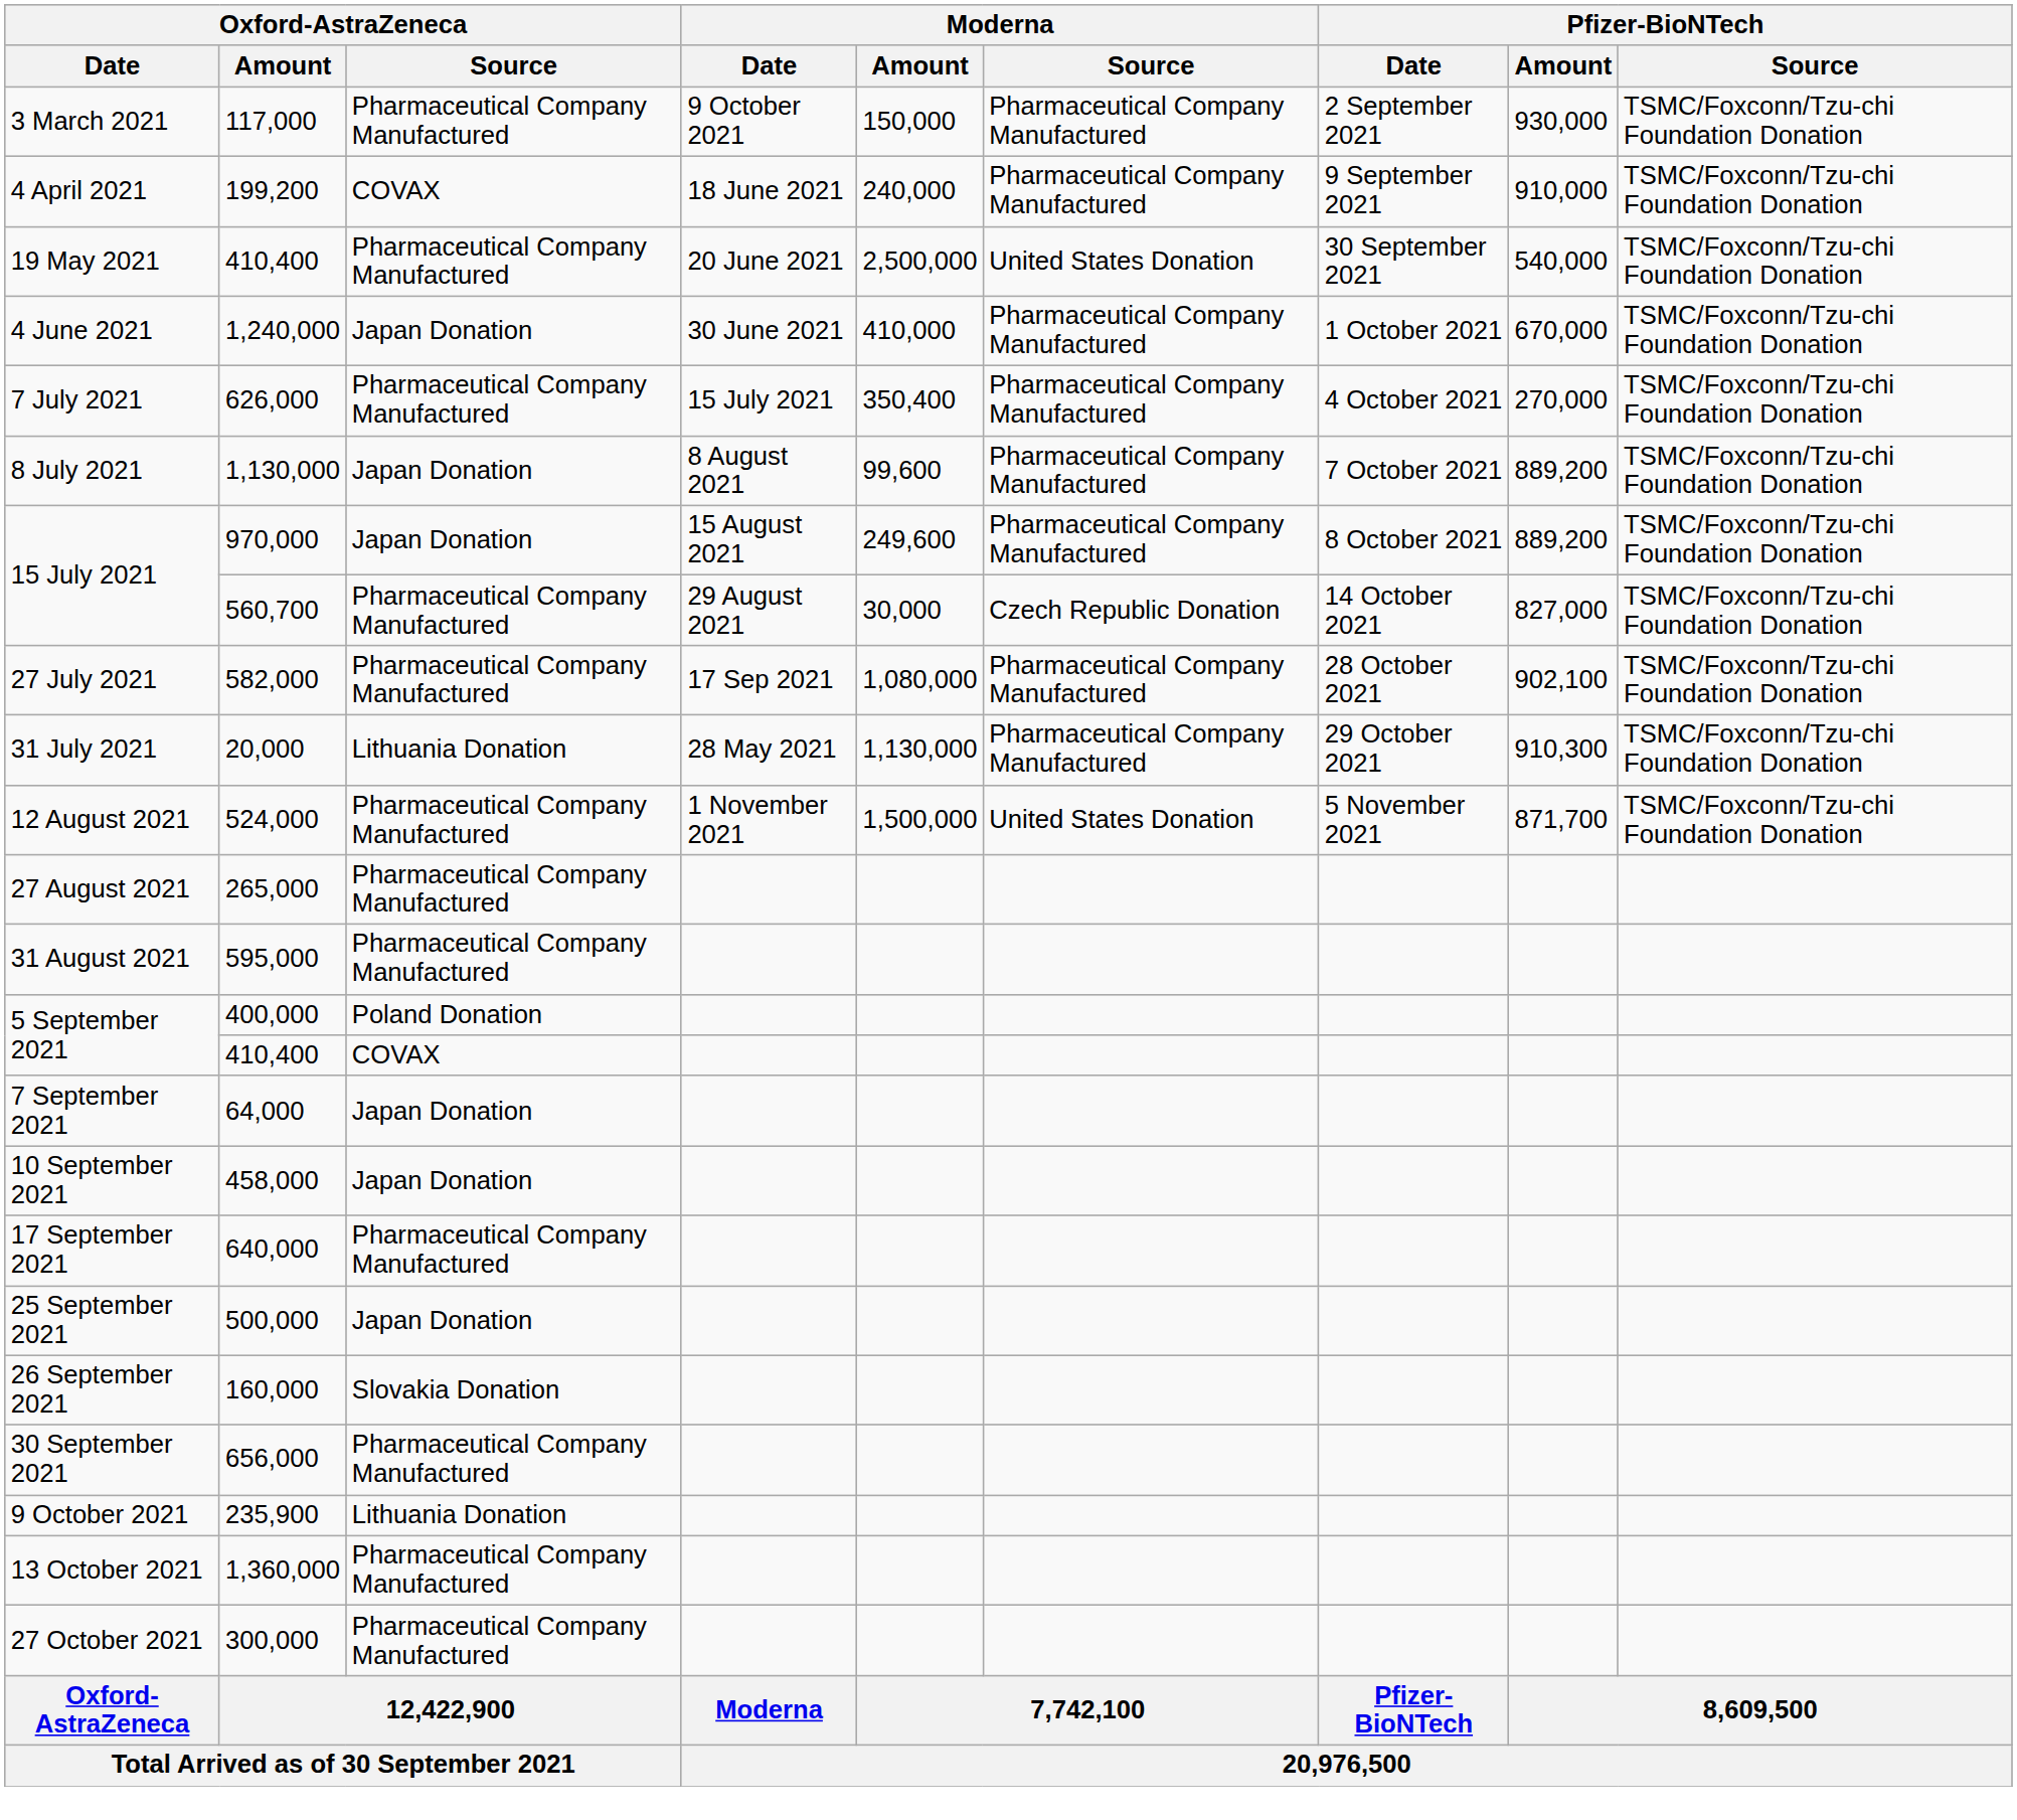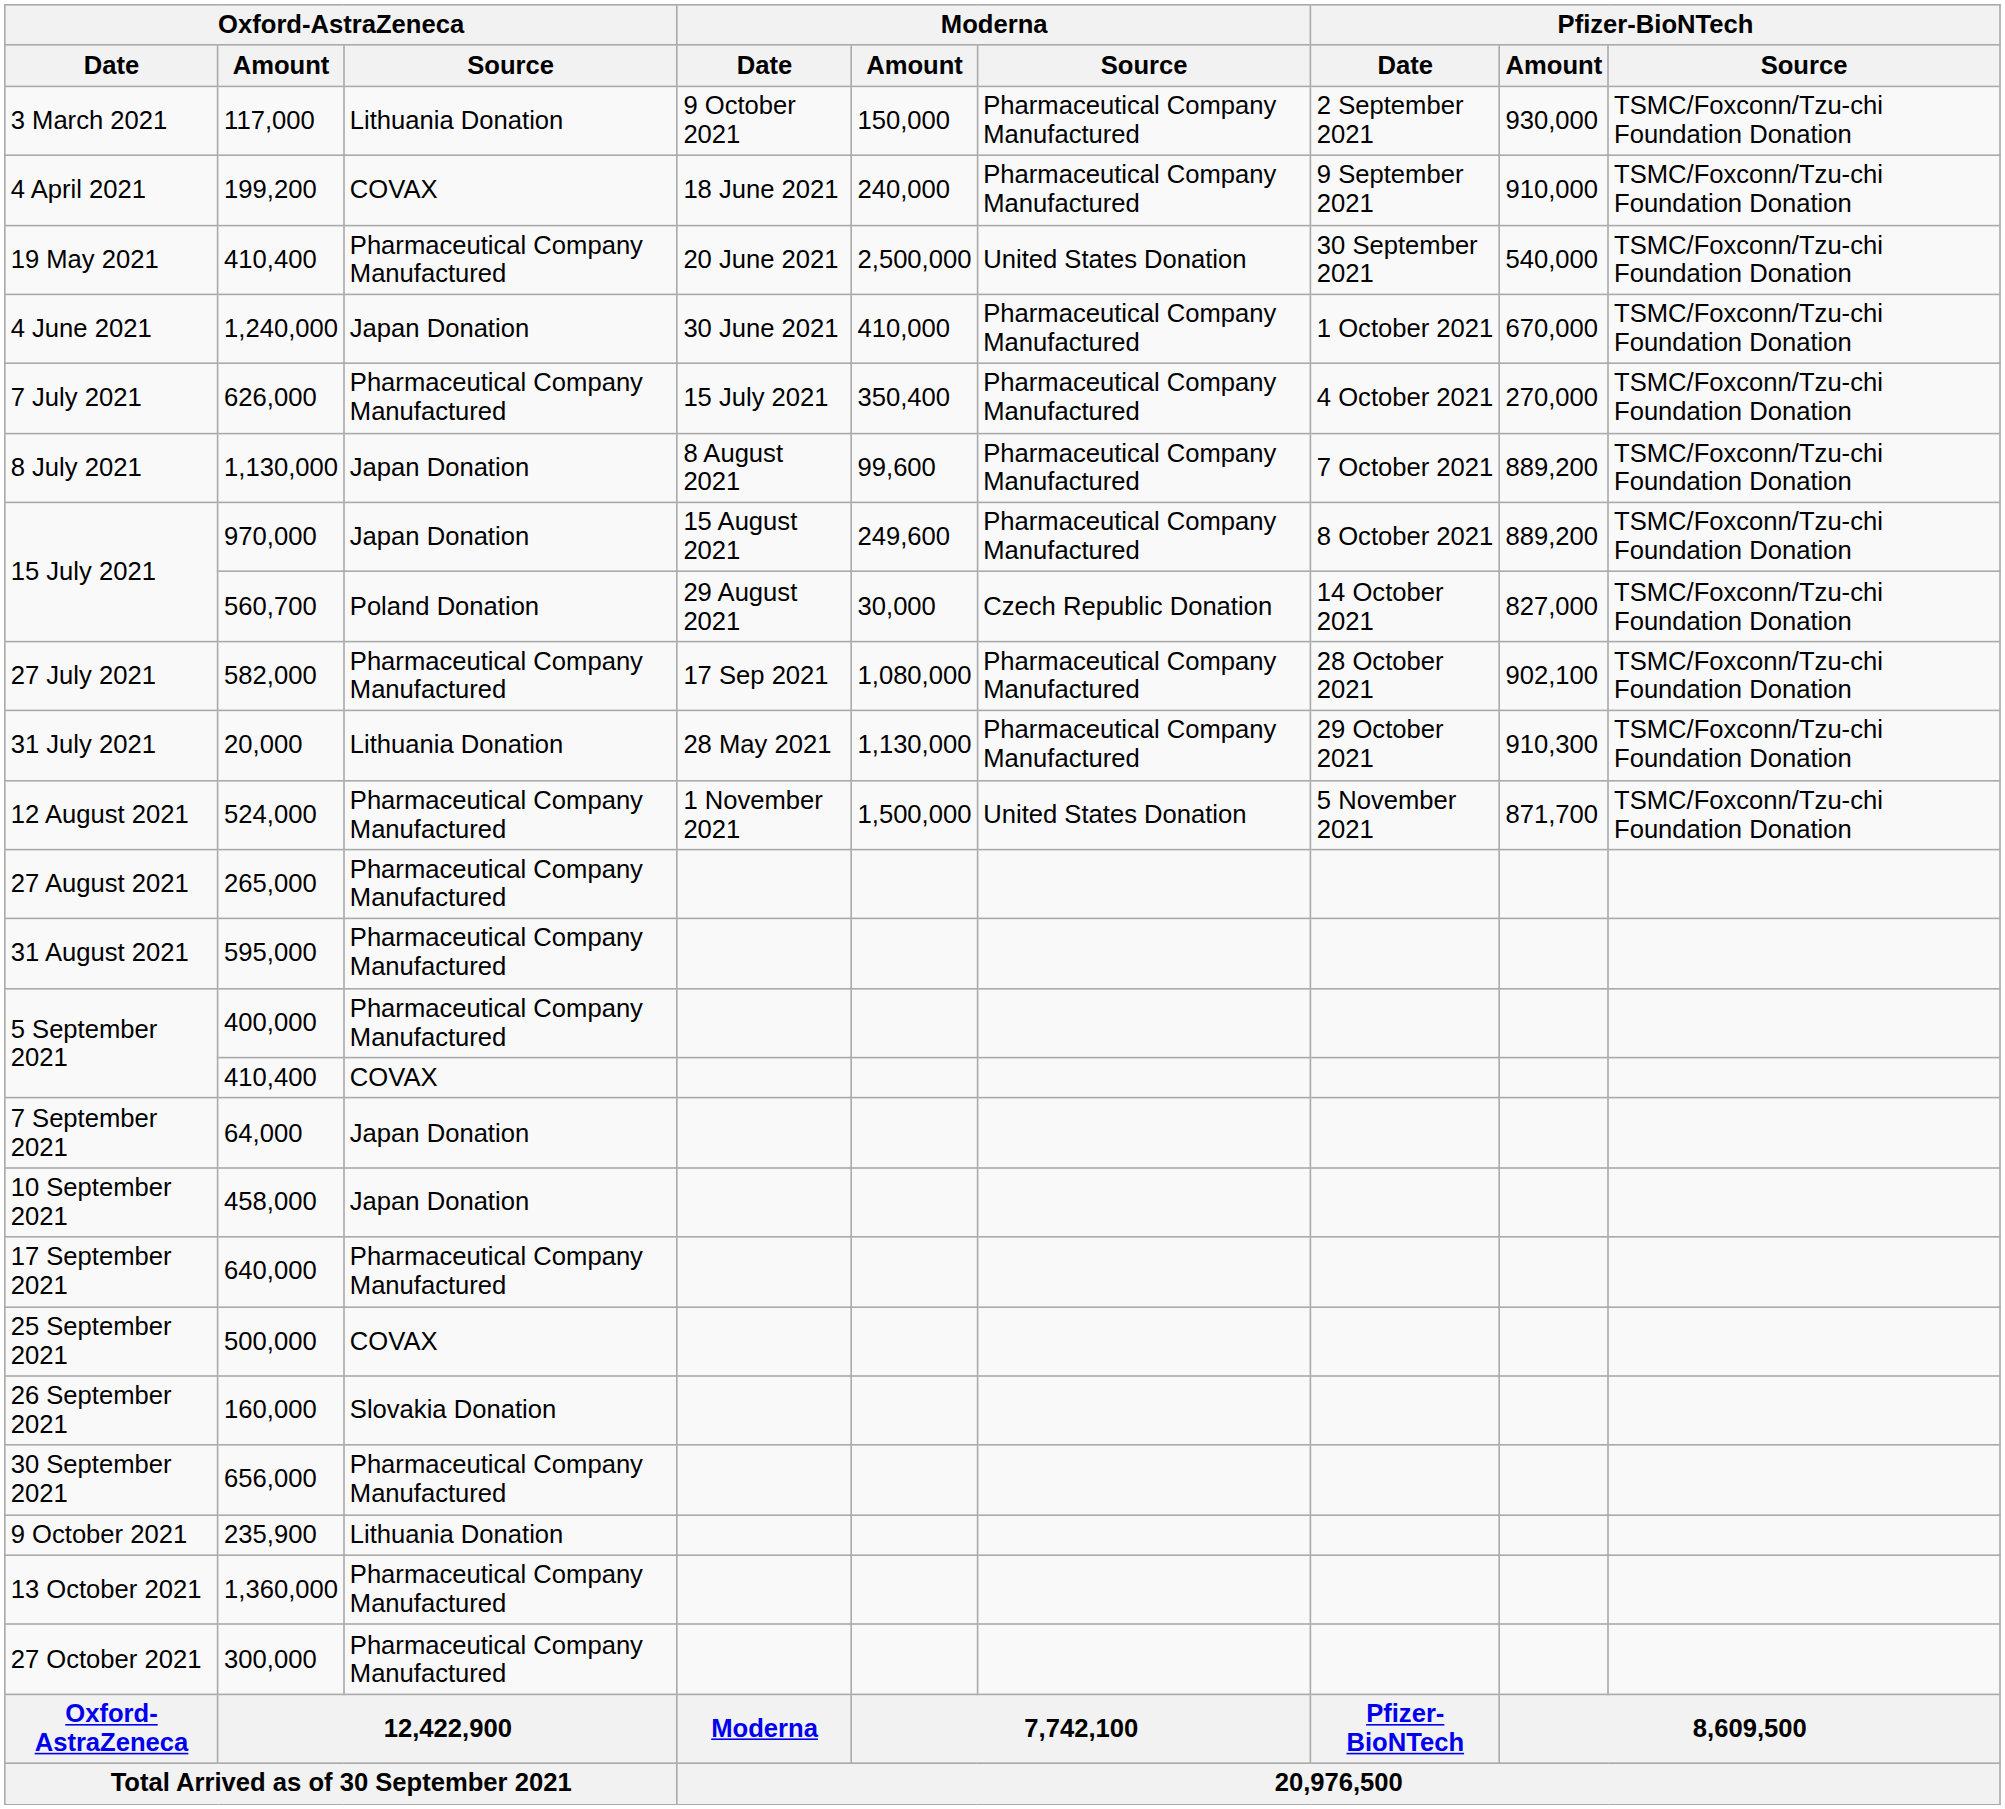 <table class="wikitable">
 <tr>
 <th colspan="3">Oxford-AstraZeneca</th>
 <th colspan="3">Moderna</th>
 <th colspan="3">Pfizer-BioNTech</th>
 </tr>
 <tr>
 <th>Date</th>
 <th>Amount</th>
 <th>Source</th>
 <th>Date</th>
 <th>Amount</th>
 <th>Source</th>
 <th>Date</th>
 <th>Amount</th>
 <th>Source</th>
 </tr>
 <tr>
 <td>3 March 2021</td>
 <td>117,000</td>
-<td>Pharmaceutical Company Manufactured</td>
+<td>Lithuania Donation</td>
 <td>9 October 2021</td>
 <td>150,000</td>
 <td>Pharmaceutical Company Manufactured</td>
 <td>2 September 2021</td>
 <td>930,000</td>
 <td>TSMC/Foxconn/Tzu-chi Foundation Donation</td>
 </tr>
 <tr>
 <td>4 April 2021</td>
 <td>199,200</td>
 <td>COVAX</td>
 <td>18 June 2021</td>
 <td>240,000</td>
 <td>Pharmaceutical Company Manufactured</td>
 <td>9 September 2021</td>
 <td>910,000</td>
 <td>TSMC/Foxconn/Tzu-chi Foundation Donation</td>
 </tr>
 <tr>
 <td>19 May 2021</td>
 <td>410,400</td>
 <td>Pharmaceutical Company Manufactured</td>
 <td>20 June 2021</td>
 <td>2,500,000</td>
 <td>United States Donation</td>
 <td>30 September 2021</td>
 <td>540,000</td>
 <td>TSMC/Foxconn/Tzu-chi Foundation Donation</td>
 </tr>
 <tr>
 <td>4 June 2021</td>
 <td>1,240,000</td>
 <td>Japan Donation</td>
 <td>30 June 2021</td>
 <td>410,000</td>
 <td>Pharmaceutical Company Manufactured</td>
 <td>1 October 2021</td>
 <td>670,000</td>
 <td>TSMC/Foxconn/Tzu-chi Foundation Donation</td>
 </tr>
 <tr>
 <td>7 July 2021</td>
 <td>626,000</td>
 <td>Pharmaceutical Company Manufactured</td>
 <td>15 July 2021</td>
 <td>350,400</td>
 <td>Pharmaceutical Company Manufactured</td>
 <td>4 October 2021</td>
 <td>270,000</td>
 <td>TSMC/Foxconn/Tzu-chi Foundation Donation</td>
 </tr>
 <tr>
 <td>8 July 2021</td>
 <td>1,130,000</td>
 <td>Japan Donation</td>
 <td>8 August 2021</td>
 <td>99,600</td>
 <td>Pharmaceutical Company Manufactured</td>
 <td>7 October 2021</td>
 <td>889,200</td>
 <td>TSMC/Foxconn/Tzu-chi Foundation Donation</td>
 </tr>
 <tr>
 <td rowspan="2">15 July 2021</td>
 <td>970,000</td>
 <td>Japan Donation</td>
 <td>15 August 2021</td>
 <td>249,600</td>
 <td>Pharmaceutical Company Manufactured</td>
 <td>8 October 2021</td>
 <td>889,200</td>
 <td>TSMC/Foxconn/Tzu-chi Foundation Donation</td>
 </tr>
 <tr>
 <td>560,700</td>
-<td>Pharmaceutical Company Manufactured</td>
+<td>Poland Donation</td>
 <td>29 August 2021</td>
 <td>30,000</td>
 <td>Czech Republic Donation</td>
 <td>14 October 2021</td>
 <td>827,000</td>
 <td>TSMC/Foxconn/Tzu-chi Foundation Donation</td>
 </tr>
 <tr>
 <td>27 July 2021</td>
 <td>582,000</td>
 <td>Pharmaceutical Company Manufactured</td>
 <td>17 Sep 2021</td>
 <td>1,080,000</td>
 <td>Pharmaceutical Company Manufactured</td>
 <td>28 October 2021</td>
 <td>902,100</td>
 <td>TSMC/Foxconn/Tzu-chi Foundation Donation</td>
 </tr>
 <tr>
 <td>31 July 2021</td>
 <td>20,000</td>
 <td>Lithuania Donation</td>
 <td>28 May 2021</td>
 <td>1,130,000</td>
 <td>Pharmaceutical Company Manufactured</td>
 <td>29 October 2021</td>
 <td>910,300</td>
 <td>TSMC/Foxconn/Tzu-chi Foundation Donation</td>
 </tr>
 <tr>
 <td>12 August 2021</td>
 <td>524,000</td>
 <td>Pharmaceutical Company Manufactured</td>
 <td>1 November 2021</td>
 <td>1,500,000</td>
 <td>United States Donation</td>
 <td>5 November 2021</td>
 <td>871,700</td>
 <td>TSMC/Foxconn/Tzu-chi Foundation Donation</td>
 </tr>
 <tr>
 <td>27 August 2021</td>
 <td>265,000</td>
 <td>Pharmaceutical Company Manufactured</td>
 <td></td>
 <td></td>
 <td></td>
 <td></td>
 <td></td>
 <td></td>
 </tr>
 <tr>
 <td>31 August 2021</td>
 <td>595,000</td>
 <td>Pharmaceutical Company Manufactured</td>
 <td></td>
 <td></td>
 <td></td>
 <td></td>
 <td></td>
 <td></td>
 </tr>
 <tr>
 <td rowspan="2">5 September 2021</td>
 <td>400,000</td>
-<td>Poland Donation</td>
+<td>Pharmaceutical Company Manufactured</td>
 <td></td>
 <td></td>
 <td></td>
 <td></td>
 <td></td>
 <td></td>
 </tr>
 <tr>
 <td>410,400</td>
 <td>COVAX</td>
 <td></td>
 <td></td>
 <td></td>
 <td></td>
 <td></td>
 <td></td>
 </tr>
 <tr>
 <td>7 September 2021</td>
 <td>64,000</td>
 <td>Japan Donation</td>
 <td></td>
 <td></td>
 <td></td>
 <td></td>
 <td></td>
 <td></td>
 </tr>
 <tr>
 <td>10 September 2021</td>
 <td>458,000</td>
 <td>Japan Donation</td>
 <td></td>
 <td></td>
 <td></td>
 <td></td>
 <td></td>
 <td></td>
 </tr>
 <tr>
 <td>17 September 2021</td>
 <td>640,000</td>
 <td>Pharmaceutical Company Manufactured</td>
 <td></td>
 <td></td>
 <td></td>
 <td></td>
 <td></td>
 <td></td>
 </tr>
 <tr>
 <td>25 September 2021</td>
 <td>500,000</td>
-<td>Japan Donation</td>
+<td>COVAX</td>
 <td></td>
 <td></td>
 <td></td>
 <td></td>
 <td></td>
 <td></td>
 </tr>
 <tr>
 <td>26 September 2021</td>
 <td>160,000</td>
 <td>Slovakia Donation</td>
 <td></td>
 <td></td>
 <td></td>
 <td></td>
 <td></td>
 <td></td>
 </tr>
 <tr>
 <td>30 September 2021</td>
 <td>656,000</td>
 <td>Pharmaceutical Company Manufactured</td>
 <td></td>
 <td></td>
 <td></td>
 <td></td>
 <td></td>
 <td></td>
 </tr>
 <tr>
 <td>9 October 2021</td>
 <td>235,900</td>
 <td>Lithuania Donation</td>
 <td></td>
 <td></td>
 <td></td>
 <td></td>
 <td></td>
 <td></td>
 </tr>
 <tr>
 <td>13 October 2021</td>
 <td>1,360,000</td>
 <td>Pharmaceutical Company Manufactured</td>
 <td></td>
 <td></td>
 <td></td>
 <td></td>
 <td></td>
 <td></td>
 </tr>
 <tr>
 <td>27 October 2021</td>
 <td>300,000</td>
 <td>Pharmaceutical Company Manufactured</td>
 <td></td>
 <td></td>
 <td></td>
 <td></td>
 <td></td>
 <td></td>
 </tr>
 <tr>
 <th><a href='#'>Oxford-AstraZeneca</a></th>
 <th colspan="2">12,422,900</th>
 <th><a href='#'>Moderna</a></th>
 <th colspan="2">7,742,100</th>
 <th><a href='#'>Pfizer-BioNTech</a></th>
 <th colspan="2">8,609,500</th>
 </tr>
 <tr>
 <th colspan="3">Total Arrived as of 30 September 2021</th>
 <th colspan="6">20,976,500</th>
 </tr>
 </table>
